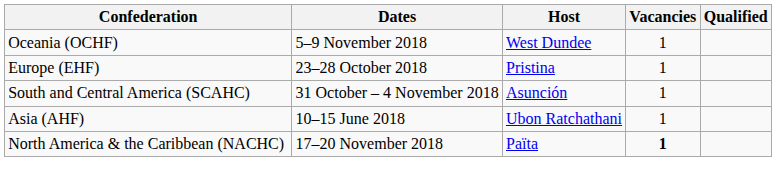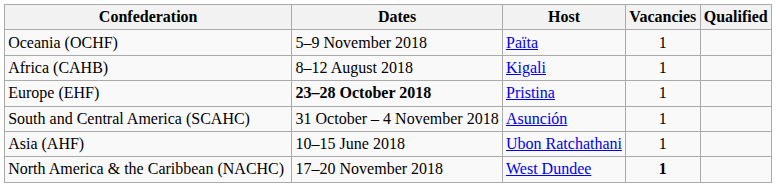 <table class="wikitable">
 <tr>
 <th width=280>Confederation</th>
 <th>Dates</th>
 <th>Host</th>
 <th>Vacancies</th>
 <th>Qualified</th>
 </tr>
 <tr>
 <td>Oceania (OCHF)</td>
 <td>5–9 November 2018</td>
-<td> <a href='#'>West Dundee</a></td>
+<td> <a href='#'>Païta</a></td>
+<td align=center>1</td>
+<td></td>
+</tr>
+<tr>
+<td>Africa (CAHB)</td>
+<td>8–12 August 2018</td>
+<td> <a href='#'>Kigali</a></td>
 <td align=center>1</td>
 <td></td>
 </tr>
 <tr>
 <td>Europe (EHF)</td>
-<td>23–28 October 2018</td>
+<td><strong>23–28 October 2018</strong></td>
 <td> <a href='#'>Pristina</a></td>
 <td align=center>1</td>
 <td></td>
 </tr>
 <tr>
 <td>South and Central America (SCAHC)</td>
 <td>31 October – 4 November 2018</td>
 <td> <a href='#'>Asunción</a></td>
 <td align=center>1</td>
 <td></td>
 </tr>
 <tr>
 <td>Asia (AHF)</td>
 <td>10–15 June 2018</td>
 <td> <a href='#'>Ubon Ratchathani</a></td>
 <td align=center>1</td>
 <td></td>
 </tr>
 <tr>
 <td>North America & the Caribbean (NACHC)</td>
 <td>17–20 November 2018</td>
-<td> <a href='#'>Païta</a></td>
+<td> <a href='#'>West Dundee</a></td>
 <td align=center><strong>1</strong></td>
 <td></td>
 </tr>
 </table>
